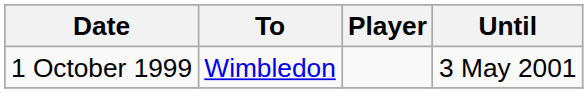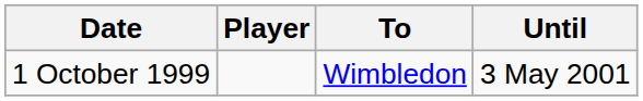 <table class="wikitable sortable" style="font-size:95%">
 <tr>
 <th>Date</th>
+<th>Player</th>
 <th>To</th>
-<th>Player</th>
 <th>Until</th>
 </tr>
 <tr>
 <td>1 October 1999</td>
+<td> </td>
 <td><a href='#'>Wimbledon</a></td>
-<td> </td>
 <td>3 May 2001</td>
 </tr>
 </table>
